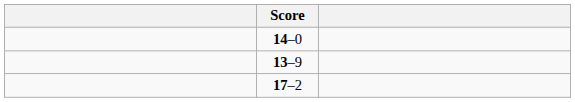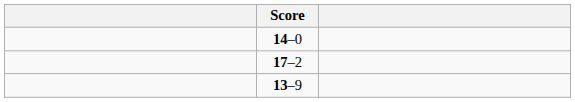 <table class="wikitable" style="text-align: center;">
 <tr>
 <th width=270></th>
 <th width=60>Score</th>
 <th width=270></th>
 </tr>
 <tr>
 <td align=left></td>
 <td><strong>14</strong>–0</td>
 <td align=left></td>
 </tr>
 <tr>
 <td align=left></td>
-<td><strong>13</strong>–9</td>
+<td><strong>17</strong>–2</td>
 <td align=left></td>
 </tr>
 <tr>
 <td align=left></td>
-<td><strong>17</strong>–2</td>
+<td><strong>13</strong>–9</td>
 <td align=left></td>
 </tr>
 </table>
